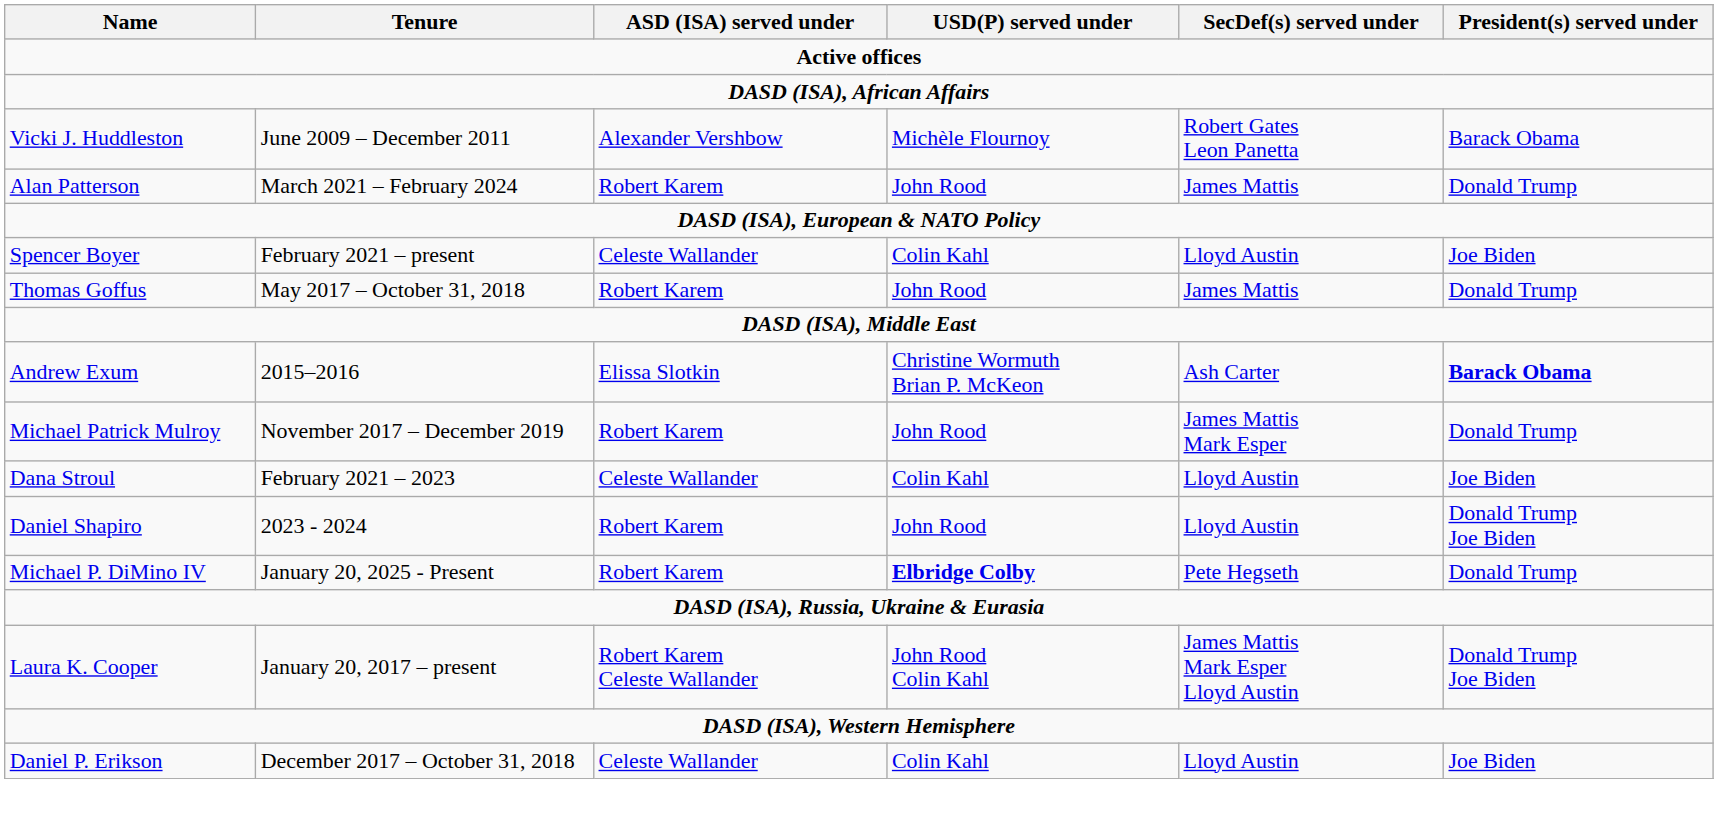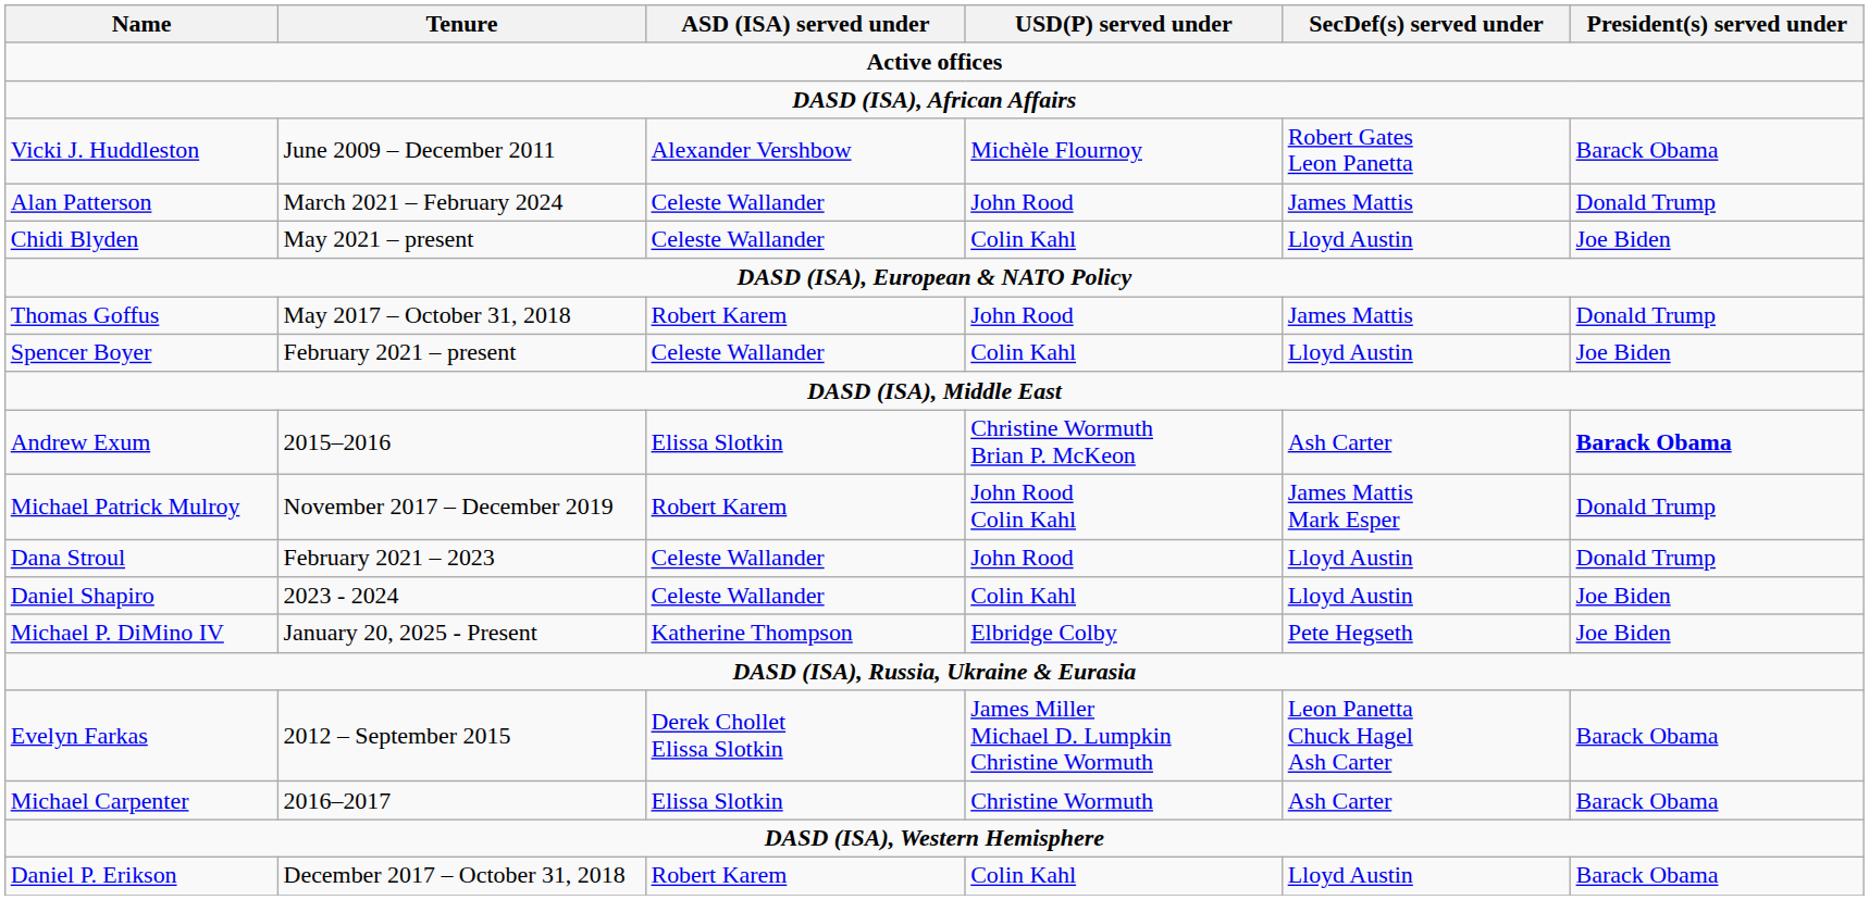 <table class="wikitable">
 <tr>
 <th scope="col" style="width:200px;">Name</th>
 <th scope="col" style="width:280px;">Tenure</th>
 <th scope="col" style="width:240px;">ASD (ISA) served under</th>
 <th scope="col" style="width:240px;">USD(P) served under</th>
 <th scope="col" style="width:215px;">SecDef(s) served under</th>
 <th scope="col" style="width:215px;">President(s) served under</th>
 </tr>
 <tr>
 <td colspan="6" style="text-align:center;"><strong>Active offices</strong></td>
 </tr>
 <tr>
 <td colspan="6" style="text-align:center;"><strong><em>DASD (ISA), African Affairs</em></strong></td>
 </tr>
 <tr>
 <td><a href='#'>Vicki J. Huddleston</a></td>
 <td>June 2009 – December 2011</td>
 <td><a href='#'>Alexander Vershbow</a></td>
 <td><a href='#'>Michèle Flournoy</a></td>
 <td><a href='#'>Robert Gates</a><br><a href='#'>Leon Panetta</a></td>
 <td><a href='#'>Barack Obama</a></td>
 </tr>
 <tr>
 <td><a href='#'>Alan Patterson</a></td>
 <td>March 2021 – February 2024</td>
-<td><a href='#'>Robert Karem</a></td>
+<td><a href='#'>Celeste Wallander</a></td>
 <td><a href='#'>John Rood</a></td>
 <td><a href='#'>James Mattis</a></td>
 <td><a href='#'>Donald Trump</a></td>
 </tr>
 <tr>
+<td><a href='#'>Chidi Blyden</a></td>
+<td>May 2021 – present</td>
+<td><a href='#'>Celeste Wallander</a></td>
+<td><a href='#'>Colin Kahl</a></td>
+<td><a href='#'>Lloyd Austin</a></td>
+<td><a href='#'>Joe Biden</a></td>
+</tr>
+<tr>
 <td colspan="6" style="text-align:center;"><strong><em>DASD (ISA), European & NATO Policy</em></strong></td>
+</tr>
+<tr>
+<td><a href='#'>Thomas Goffus</a></td>
+<td>May 2017 – October 31, 2018</td>
+<td><a href='#'>Robert Karem</a></td>
+<td><a href='#'>John Rood</a></td>
+<td><a href='#'>James Mattis</a></td>
+<td><a href='#'>Donald Trump</a></td>
 </tr>
 <tr>
 <td><a href='#'>Spencer Boyer</a></td>
 <td>February 2021 – present</td>
 <td><a href='#'>Celeste Wallander</a></td>
 <td><a href='#'>Colin Kahl</a></td>
 <td><a href='#'>Lloyd Austin</a></td>
 <td><a href='#'>Joe Biden</a></td>
-</tr>
-<tr>
-<td><a href='#'>Thomas Goffus</a></td>
-<td>May 2017 – October 31, 2018</td>
-<td><a href='#'>Robert Karem</a></td>
-<td><a href='#'>John Rood</a></td>
-<td><a href='#'>James Mattis</a></td>
-<td><a href='#'>Donald Trump</a></td>
 </tr>
 <tr>
 <td colspan="6" style="text-align:center;"><strong><em>DASD (ISA), Middle East</em></strong></td>
 </tr>
 <tr>
 <td><a href='#'>Andrew Exum</a></td>
 <td>2015–2016</td>
 <td><a href='#'>Elissa Slotkin</a></td>
 <td><a href='#'>Christine Wormuth</a><br><a href='#'>Brian P. McKeon</a></td>
 <td><a href='#'>Ash Carter</a></td>
 <td><strong><a href='#'>Barack Obama</a></strong></td>
 </tr>
 <tr>
 <td><a href='#'>Michael Patrick Mulroy</a></td>
 <td>November 2017 – December 2019</td>
 <td><a href='#'>Robert Karem</a></td>
-<td><a href='#'>John Rood</a></td>
+<td><a href='#'>John Rood</a><br><a href='#'>Colin Kahl</a></td>
 <td><a href='#'>James Mattis</a><br><a href='#'>Mark Esper</a></td>
 <td><a href='#'>Donald Trump</a></td>
 </tr>
 <tr>
 <td><a href='#'>Dana Stroul</a></td>
 <td>February 2021 – 2023</td>
 <td><a href='#'>Celeste Wallander</a></td>
+<td><a href='#'>John Rood</a></td>
+<td><a href='#'>Lloyd Austin</a></td>
+<td><a href='#'>Donald Trump</a></td>
+</tr>
+<tr>
+<td><a href='#'>Daniel Shapiro</a></td>
+<td>2023 - 2024</td>
+<td><a href='#'>Celeste Wallander</a></td>
 <td><a href='#'>Colin Kahl</a></td>
 <td><a href='#'>Lloyd Austin</a></td>
 <td><a href='#'>Joe Biden</a></td>
 </tr>
 <tr>
-<td><a href='#'>Daniel Shapiro</a></td>
-<td>2023 - 2024</td>
-<td><a href='#'>Robert Karem</a></td>
-<td><a href='#'>John Rood</a></td>
-<td><a href='#'>Lloyd Austin</a></td>
-<td><a href='#'>Donald Trump</a> <br> <a href='#'>Joe Biden</a></td>
-</tr>
-<tr>
 <td><a href='#'>Michael P. DiMino IV</a></td>
 <td>January 20, 2025 - Present</td>
-<td><a href='#'>Robert Karem</a></td>
-<td><strong><a href='#'>Elbridge Colby</a></strong></td>
+<td><a href='#'>Katherine Thompson</a></td>
+<td><a href='#'>Elbridge Colby</a></td>
 <td><a href='#'>Pete Hegseth</a></td>
-<td><a href='#'>Donald Trump</a></td>
+<td><a href='#'>Joe Biden</a></td>
 </tr>
 <tr>
 <td colspan="6" style="text-align:center;"><strong><em>DASD (ISA), Russia, Ukraine & Eurasia</em></strong></td>
 </tr>
 <tr>
-<td><a href='#'>Laura K. Cooper</a></td>
-<td>January 20, 2017 – present</td>
-<td><a href='#'>Robert Karem</a><br><a href='#'>Celeste Wallander</a></td>
-<td><a href='#'>John Rood</a><br><a href='#'>Colin Kahl</a></td>
-<td><a href='#'>James Mattis</a><br><a href='#'>Mark Esper</a><br><a href='#'>Lloyd Austin</a></td>
-<td><a href='#'>Donald Trump</a> <br> <a href='#'>Joe Biden</a></td>
+<td><a href='#'>Evelyn Farkas</a></td>
+<td>2012 – September 2015</td>
+<td><a href='#'>Derek Chollet</a><br><a href='#'>Elissa Slotkin</a></td>
+<td><a href='#'>James Miller</a><br><a href='#'>Michael D. Lumpkin</a><br><a href='#'>Christine Wormuth</a></td>
+<td><a href='#'>Leon Panetta</a><br><a href='#'>Chuck Hagel</a><br><a href='#'>Ash Carter</a></td>
+<td><a href='#'>Barack Obama</a></td>
+</tr>
+<tr>
+<td><a href='#'>Michael Carpenter</a></td>
+<td>2016–2017</td>
+<td><a href='#'>Elissa Slotkin</a></td>
+<td><a href='#'>Christine Wormuth</a></td>
+<td><a href='#'>Ash Carter</a></td>
+<td><a href='#'>Barack Obama</a></td>
 </tr>
 <tr>
 <td colspan="6" style="text-align:center;"><strong><em>DASD (ISA), Western Hemisphere</em></strong></td>
 </tr>
 <tr>
 <td><a href='#'>Daniel P. Erikson</a></td>
 <td>December 2017 – October 31, 2018</td>
-<td><a href='#'>Celeste Wallander</a></td>
+<td><a href='#'>Robert Karem</a></td>
 <td><a href='#'>Colin Kahl</a></td>
 <td><a href='#'>Lloyd Austin</a></td>
-<td><a href='#'>Joe Biden</a></td>
+<td><a href='#'>Barack Obama</a></td>
 </tr>
 </table>
